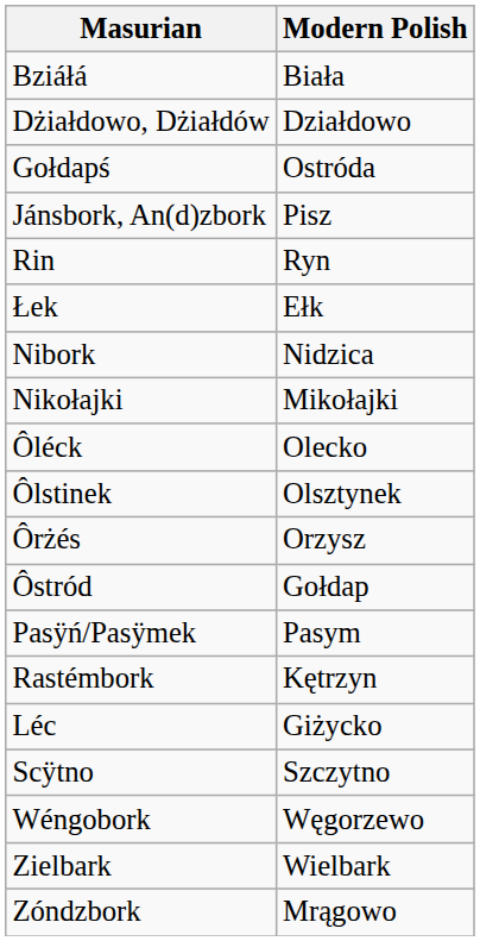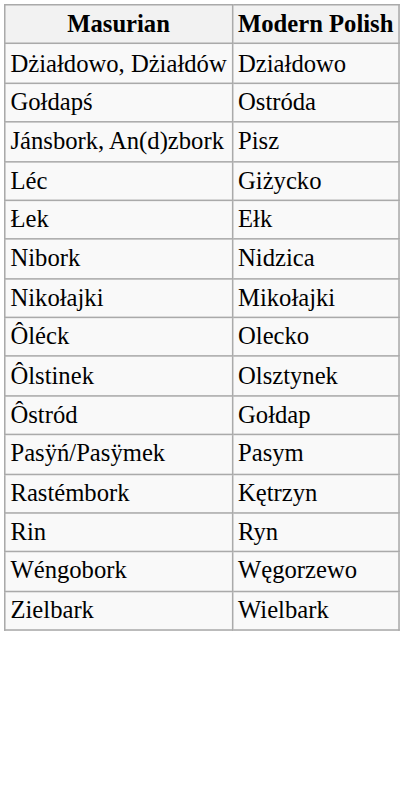 <table class="wikitable">
 <tr>
 <th>Masurian</th>
 <th>Modern Polish</th>
-</tr>
-<tr>
-<td>Bziáłá</td>
-<td>Biała</td>
 </tr>
 <tr>
 <td>Dżiałdowo, Dżiałdów</td>
 <td>Działdowo</td>
 </tr>
 <tr>
 <td>Gołdapś</td>
 <td>Ostróda</td>
 </tr>
 <tr>
 <td>Jánsbork, An(d)zbork</td>
 <td>Pisz</td>
 </tr>
 <tr>
-<td>Rin</td>
-<td>Ryn</td>
+<td>Léc</td>
+<td>Giżycko</td>
 </tr>
 <tr>
 <td>Łek</td>
 <td>Ełk</td>
 </tr>
 <tr>
 <td>Nibork</td>
 <td>Nidzica</td>
 </tr>
 <tr>
 <td>Nikołajki</td>
 <td>Mikołajki</td>
 </tr>
 <tr>
 <td>Ôléck</td>
 <td>Olecko</td>
 </tr>
 <tr>
 <td>Ôlstinek</td>
 <td>Olsztynek</td>
 </tr>
 <tr>
-<td>Ôrżés</td>
-<td>Orzysz</td>
-</tr>
-<tr>
 <td>Ôstród</td>
 <td>Gołdap</td>
 </tr>
 <tr>
 <td>Pasÿń/Pasÿmek</td>
 <td>Pasym</td>
 </tr>
 <tr>
 <td>Rastémbork</td>
 <td>Kętrzyn</td>
 </tr>
 <tr>
-<td>Léc</td>
-<td>Giżycko</td>
-</tr>
-<tr>
-<td>Scÿtno</td>
-<td>Szczytno</td>
+<td>Rin</td>
+<td>Ryn</td>
 </tr>
 <tr>
 <td>Wéngobork</td>
 <td>Węgorzewo</td>
 </tr>
 <tr>
 <td>Zielbark</td>
 <td>Wielbark</td>
 </tr>
-<tr>
-<td>Zóndzbork</td>
-<td>Mrągowo</td>
-</tr>
 </table>
